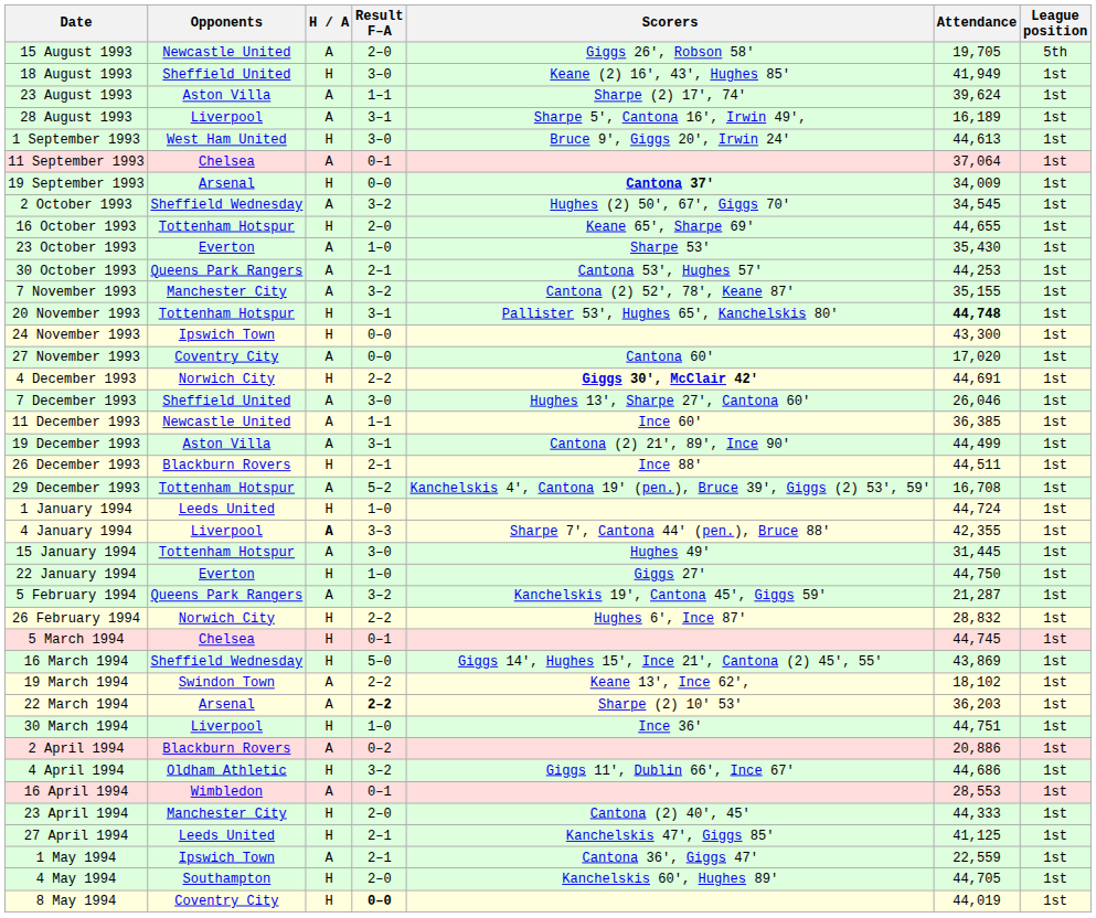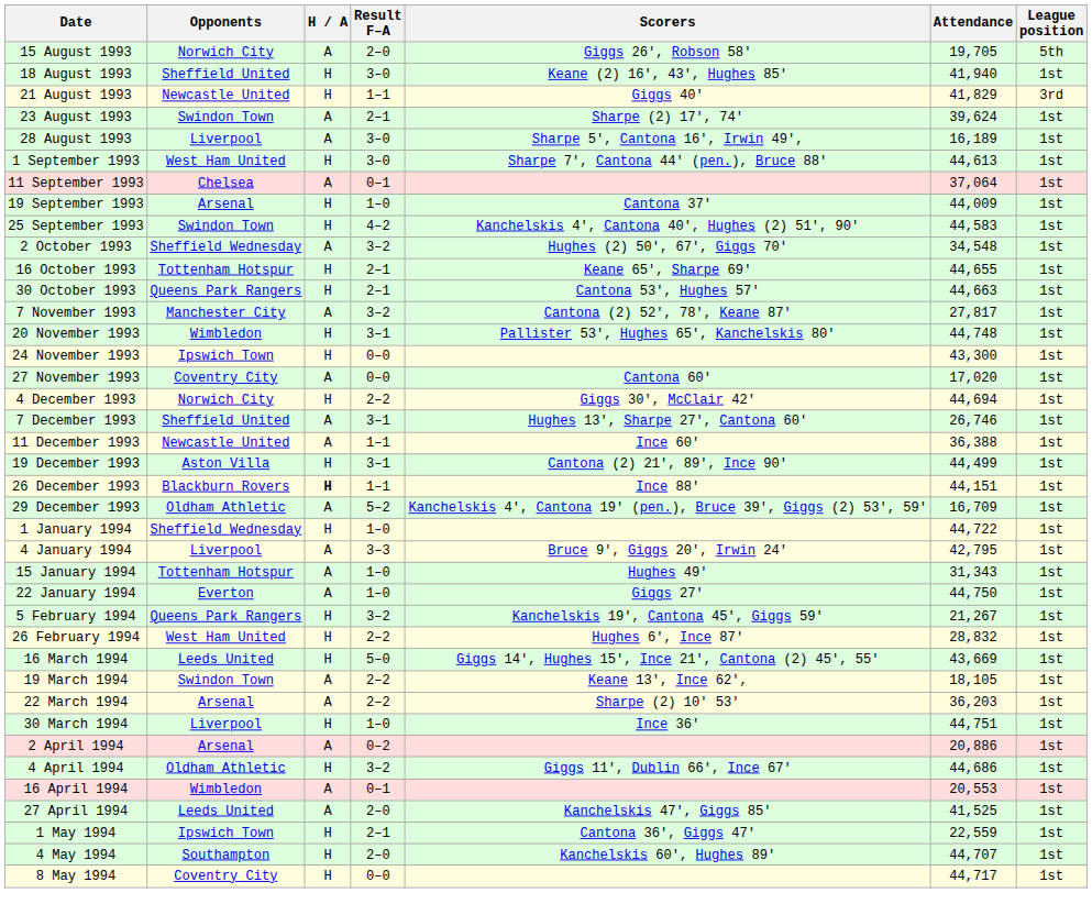 <table class="wikitable" style="text-align:center">
 <tr>
 <th>Date</th>
 <th>Opponents</th>
 <th>H / A</th>
 <th>Result<br>F–A</th>
 <th>Scorers</th>
 <th>Attendance</th>
 <th>League<br>position</th>
 </tr>
 <tr bgcolor="#ddffdd">
 <td>15 August 1993</td>
-<td><a href='#'>Newcastle United</a></td>
+<td><a href='#'>Norwich City</a></td>
 <td>A</td>
 <td>2–0</td>
 <td><a href='#'>Giggs</a> 26', <a href='#'>Robson</a> 58'</td>
 <td>19,705</td>
 <td>5th</td>
 </tr>
 <tr bgcolor="#ddffdd">
 <td>18 August 1993</td>
 <td><a href='#'>Sheffield United</a></td>
 <td>H</td>
 <td>3–0</td>
 <td><a href='#'>Keane</a> (2) 16', 43', <a href='#'>Hughes</a> 85'</td>
-<td>41,949</td>
+<td>41,940</td>
 <td>1st</td>
+</tr>
+<tr bgcolor="#ffffdd">
+<td>21 August 1993</td>
+<td><a href='#'>Newcastle United</a></td>
+<td>H</td>
+<td>1–1</td>
+<td><a href='#'>Giggs</a> 40'</td>
+<td>41,829</td>
+<td>3rd</td>
 </tr>
 <tr bgcolor="#ddffdd">
 <td>23 August 1993</td>
-<td><a href='#'>Aston Villa</a></td>
+<td><a href='#'>Swindon Town</a></td>
 <td>A</td>
-<td>1–1</td>
+<td>2–1</td>
 <td><a href='#'>Sharpe</a> (2) 17', 74'</td>
 <td>39,624</td>
 <td>1st</td>
 </tr>
 <tr bgcolor="#ddffdd">
 <td>28 August 1993</td>
 <td><a href='#'>Liverpool</a></td>
 <td>A</td>
-<td>3–1</td>
+<td>3–0</td>
 <td><a href='#'>Sharpe</a> 5', <a href='#'>Cantona</a> 16', <a href='#'>Irwin</a> 49',</td>
 <td>16,189</td>
 <td>1st</td>
 </tr>
 <tr bgcolor="#ddffdd">
 <td>1 September 1993</td>
 <td><a href='#'>West Ham United</a></td>
 <td>H</td>
 <td>3–0</td>
-<td><a href='#'>Bruce</a> 9', <a href='#'>Giggs</a> 20', <a href='#'>Irwin</a> 24'</td>
+<td><a href='#'>Sharpe</a> 7', <a href='#'>Cantona</a> 44' (<a href='#'>pen.</a>), <a href='#'>Bruce</a> 88'</td>
 <td>44,613</td>
 <td>1st</td>
 </tr>
 <tr bgcolor="#ffdddd">
 <td>11 September 1993</td>
 <td><a href='#'>Chelsea</a></td>
 <td>A</td>
 <td>0–1</td>
 <td></td>
 <td>37,064</td>
 <td>1st</td>
 </tr>
 <tr bgcolor="#ddffdd">
 <td>19 September 1993</td>
 <td><a href='#'>Arsenal</a></td>
 <td>H</td>
-<td>0–0</td>
-<td><strong><a href='#'>Cantona</a> 37'</strong></td>
-<td>34,009</td>
+<td>1–0</td>
+<td><a href='#'>Cantona</a> 37'</td>
+<td>44,009</td>
+<td>1st</td>
+</tr>
+<tr bgcolor="#ddffdd">
+<td>25 September 1993</td>
+<td><a href='#'>Swindon Town</a></td>
+<td>H</td>
+<td>4–2</td>
+<td><a href='#'>Kanchelskis</a> 4', <a href='#'>Cantona</a> 40', <a href='#'>Hughes</a> (2) 51', 90'</td>
+<td>44,583</td>
 <td>1st</td>
 </tr>
 <tr bgcolor="#ddffdd">
 <td>2 October 1993</td>
 <td><a href='#'>Sheffield Wednesday</a></td>
 <td>A</td>
 <td>3–2</td>
 <td><a href='#'>Hughes</a> (2) 50', 67', <a href='#'>Giggs</a> 70'</td>
-<td>34,545</td>
+<td>34,548</td>
 <td>1st</td>
 </tr>
 <tr bgcolor="#ddffdd">
 <td>16 October 1993</td>
 <td><a href='#'>Tottenham Hotspur</a></td>
 <td>H</td>
-<td>2–0</td>
+<td>2–1</td>
 <td><a href='#'>Keane</a> 65', <a href='#'>Sharpe</a> 69'</td>
 <td>44,655</td>
 <td>1st</td>
 </tr>
 <tr bgcolor="#ddffdd">
-<td>23 October 1993</td>
-<td><a href='#'>Everton</a></td>
-<td>A</td>
-<td>1–0</td>
-<td><a href='#'>Sharpe</a> 53'</td>
-<td>35,430</td>
-<td>1st</td>
-</tr>
-<tr bgcolor="#ddffdd">
 <td>30 October 1993</td>
 <td><a href='#'>Queens Park Rangers</a></td>
-<td>A</td>
+<td>H</td>
 <td>2–1</td>
 <td><a href='#'>Cantona</a> 53', <a href='#'>Hughes</a> 57'</td>
-<td>44,253</td>
+<td>44,663</td>
 <td>1st</td>
 </tr>
 <tr bgcolor="#ddffdd">
 <td>7 November 1993</td>
 <td><a href='#'>Manchester City</a></td>
 <td>A</td>
 <td>3–2</td>
 <td><a href='#'>Cantona</a> (2) 52', 78', <a href='#'>Keane</a> 87'</td>
-<td>35,155</td>
+<td>27,817</td>
 <td>1st</td>
 </tr>
 <tr bgcolor="#ddffdd">
 <td>20 November 1993</td>
-<td><a href='#'>Tottenham Hotspur</a></td>
+<td><a href='#'>Wimbledon</a></td>
 <td>H</td>
 <td>3–1</td>
 <td><a href='#'>Pallister</a> 53', <a href='#'>Hughes</a> 65', <a href='#'>Kanchelskis</a> 80'</td>
-<td><strong>44,748</strong></td>
+<td>44,748</td>
 <td>1st</td>
 </tr>
 <tr bgcolor="#ffffdd">
 <td>24 November 1993</td>
 <td><a href='#'>Ipswich Town</a></td>
 <td>H</td>
 <td>0–0</td>
 <td></td>
 <td>43,300</td>
 <td>1st</td>
 </tr>
 <tr bgcolor="#ddffdd">
 <td>27 November 1993</td>
 <td><a href='#'>Coventry City</a></td>
 <td>A</td>
 <td>0–0</td>
 <td><a href='#'>Cantona</a> 60'</td>
 <td>17,020</td>
 <td>1st</td>
 </tr>
 <tr bgcolor="#ffffdd">
 <td>4 December 1993</td>
 <td><a href='#'>Norwich City</a></td>
 <td>H</td>
 <td>2–2</td>
-<td><strong><a href='#'>Giggs</a> 30', <a href='#'>McClair</a> 42'</strong></td>
-<td>44,691</td>
+<td><a href='#'>Giggs</a> 30', <a href='#'>McClair</a> 42'</td>
+<td>44,694</td>
 <td>1st</td>
 </tr>
 <tr bgcolor="#ddffdd">
 <td>7 December 1993</td>
 <td><a href='#'>Sheffield United</a></td>
 <td>A</td>
-<td>3–0</td>
+<td>3–1</td>
 <td><a href='#'>Hughes</a> 13', <a href='#'>Sharpe</a> 27', <a href='#'>Cantona</a> 60'</td>
-<td>26,046</td>
+<td>26,746</td>
 <td>1st</td>
 </tr>
 <tr bgcolor="#ffffdd">
 <td>11 December 1993</td>
 <td><a href='#'>Newcastle United</a></td>
 <td>A</td>
 <td>1–1</td>
 <td><a href='#'>Ince</a> 60'</td>
-<td>36,385</td>
+<td>36,388</td>
 <td>1st</td>
 </tr>
 <tr bgcolor="#ddffdd">
 <td>19 December 1993</td>
 <td><a href='#'>Aston Villa</a></td>
-<td>A</td>
+<td>H</td>
 <td>3–1</td>
 <td><a href='#'>Cantona</a> (2) 21', 89', <a href='#'>Ince</a> 90'</td>
 <td>44,499</td>
 <td>1st</td>
 </tr>
 <tr bgcolor="#ffffdd">
 <td>26 December 1993</td>
 <td><a href='#'>Blackburn Rovers</a></td>
-<td>H</td>
-<td>2–1</td>
+<td><strong>H</strong></td>
+<td>1–1</td>
 <td><a href='#'>Ince</a> 88'</td>
-<td>44,511</td>
+<td>44,151</td>
 <td>1st</td>
 </tr>
 <tr bgcolor="#ddffdd">
 <td>29 December 1993</td>
-<td><a href='#'>Tottenham Hotspur</a></td>
+<td><a href='#'>Oldham Athletic</a></td>
 <td>A</td>
 <td>5–2</td>
 <td><a href='#'>Kanchelskis</a> 4', <a href='#'>Cantona</a> 19' (<a href='#'>pen.</a>), <a href='#'>Bruce</a> 39', <a href='#'>Giggs</a> (2) 53', 59'</td>
-<td>16,708</td>
+<td>16,709</td>
 <td>1st</td>
 </tr>
 <tr bgcolor="#ffffdd">
 <td>1 January 1994</td>
-<td><a href='#'>Leeds United</a></td>
+<td><a href='#'>Sheffield Wednesday</a></td>
 <td>H</td>
 <td>1–0</td>
 <td></td>
-<td>44,724</td>
+<td>44,722</td>
 <td>1st</td>
 </tr>
 <tr bgcolor="#ffffdd">
 <td>4 January 1994</td>
 <td><a href='#'>Liverpool</a></td>
-<td><strong>A</strong></td>
+<td>A</td>
 <td>3–3</td>
-<td><a href='#'>Sharpe</a> 7', <a href='#'>Cantona</a> 44' (<a href='#'>pen.</a>), <a href='#'>Bruce</a> 88'</td>
-<td>42,355</td>
+<td><a href='#'>Bruce</a> 9', <a href='#'>Giggs</a> 20', <a href='#'>Irwin</a> 24'</td>
+<td>42,795</td>
 <td>1st</td>
 </tr>
 <tr bgcolor="#ddffdd">
 <td>15 January 1994</td>
 <td><a href='#'>Tottenham Hotspur</a></td>
 <td>A</td>
-<td>3–0</td>
+<td>1–0</td>
 <td><a href='#'>Hughes</a> 49'</td>
-<td>31,445</td>
+<td>31,343</td>
 <td>1st</td>
 </tr>
 <tr bgcolor="#ddffdd">
 <td>22 January 1994</td>
 <td><a href='#'>Everton</a></td>
-<td>H</td>
+<td>A</td>
 <td>1–0</td>
 <td><a href='#'>Giggs</a> 27'</td>
 <td>44,750</td>
 <td>1st</td>
 </tr>
 <tr bgcolor="#ddffdd">
 <td>5 February 1994</td>
 <td><a href='#'>Queens Park Rangers</a></td>
-<td>A</td>
+<td>H</td>
 <td>3–2</td>
 <td><a href='#'>Kanchelskis</a> 19', <a href='#'>Cantona</a> 45', <a href='#'>Giggs</a> 59'</td>
-<td>21,287</td>
+<td>21,267</td>
 <td>1st</td>
 </tr>
 <tr bgcolor="#ffffdd">
 <td>26 February 1994</td>
-<td><a href='#'>Norwich City</a></td>
+<td><a href='#'>West Ham United</a></td>
 <td>H</td>
 <td>2–2</td>
 <td><a href='#'>Hughes</a> 6', <a href='#'>Ince</a> 87'</td>
 <td>28,832</td>
 <td>1st</td>
 </tr>
-<tr bgcolor="#ffdddd">
-<td>5 March 1994</td>
-<td><a href='#'>Chelsea</a></td>
-<td>H</td>
-<td>0–1</td>
-<td></td>
-<td>44,745</td>
-<td>1st</td>
-</tr>
 <tr bgcolor="#ddffdd">
 <td>16 March 1994</td>
-<td><a href='#'>Sheffield Wednesday</a></td>
+<td><a href='#'>Leeds United</a></td>
 <td>H</td>
 <td>5–0</td>
 <td><a href='#'>Giggs</a> 14', <a href='#'>Hughes</a> 15', <a href='#'>Ince</a> 21', <a href='#'>Cantona</a> (2) 45', 55'</td>
-<td>43,869</td>
+<td>43,669</td>
 <td>1st</td>
 </tr>
 <tr bgcolor="#ffffdd">
 <td>19 March 1994</td>
 <td><a href='#'>Swindon Town</a></td>
 <td>A</td>
 <td>2–2</td>
 <td><a href='#'>Keane</a> 13', <a href='#'>Ince</a> 62',</td>
-<td>18,102</td>
+<td>18,105</td>
 <td>1st</td>
 </tr>
 <tr bgcolor="#ffffdd">
 <td>22 March 1994</td>
 <td><a href='#'>Arsenal</a></td>
 <td>A</td>
-<td><strong>2–2</strong></td>
+<td>2–2</td>
 <td><a href='#'>Sharpe</a> (2) 10' 53'</td>
 <td>36,203</td>
 <td>1st</td>
 </tr>
 <tr bgcolor="#ddffdd">
 <td>30 March 1994</td>
 <td><a href='#'>Liverpool</a></td>
 <td>H</td>
 <td>1–0</td>
 <td><a href='#'>Ince</a> 36'</td>
 <td>44,751</td>
 <td>1st</td>
 </tr>
 <tr bgcolor="#ffdddd">
 <td>2 April 1994</td>
-<td><a href='#'>Blackburn Rovers</a></td>
+<td><a href='#'>Arsenal</a></td>
 <td>A</td>
 <td>0–2</td>
 <td></td>
 <td>20,886</td>
 <td>1st</td>
 </tr>
 <tr bgcolor="#ddffdd">
 <td>4 April 1994</td>
 <td><a href='#'>Oldham Athletic</a></td>
 <td>H</td>
 <td>3–2</td>
 <td><a href='#'>Giggs</a> 11', <a href='#'>Dublin</a> 66', <a href='#'>Ince</a> 67'</td>
 <td>44,686</td>
 <td>1st</td>
 </tr>
 <tr bgcolor="#ffdddd">
 <td>16 April 1994</td>
 <td><a href='#'>Wimbledon</a></td>
 <td>A</td>
 <td>0–1</td>
 <td></td>
-<td>28,553</td>
-<td>1st</td>
-</tr>
-<tr bgcolor="#ddffdd">
-<td>23 April 1994</td>
-<td><a href='#'>Manchester City</a></td>
-<td>H</td>
-<td>2–0</td>
-<td><a href='#'>Cantona</a> (2) 40', 45'</td>
-<td>44,333</td>
+<td>20,553</td>
 <td>1st</td>
 </tr>
 <tr bgcolor="#ddffdd">
 <td>27 April 1994</td>
 <td><a href='#'>Leeds United</a></td>
-<td>H</td>
-<td>2–1</td>
+<td>A</td>
+<td>2–0</td>
 <td><a href='#'>Kanchelskis</a> 47', <a href='#'>Giggs</a> 85'</td>
-<td>41,125</td>
+<td>41,525</td>
 <td>1st</td>
 </tr>
 <tr bgcolor="#ddffdd">
 <td>1 May 1994</td>
 <td><a href='#'>Ipswich Town</a></td>
-<td>A</td>
+<td>H</td>
 <td>2–1</td>
 <td><a href='#'>Cantona</a> 36', <a href='#'>Giggs</a> 47'</td>
 <td>22,559</td>
 <td>1st</td>
 </tr>
 <tr bgcolor="#ddffdd">
 <td>4 May 1994</td>
 <td><a href='#'>Southampton</a></td>
 <td>H</td>
 <td>2–0</td>
 <td><a href='#'>Kanchelskis</a> 60', <a href='#'>Hughes</a> 89'</td>
-<td>44,705</td>
+<td>44,707</td>
 <td>1st</td>
 </tr>
 <tr bgcolor="#ffffdd">
 <td>8 May 1994</td>
 <td><a href='#'>Coventry City</a></td>
 <td>H</td>
-<td><strong>0–0</strong></td>
+<td>0–0</td>
 <td></td>
-<td>44,019</td>
+<td>44,717</td>
 <td>1st</td>
 </tr>
 </table>
